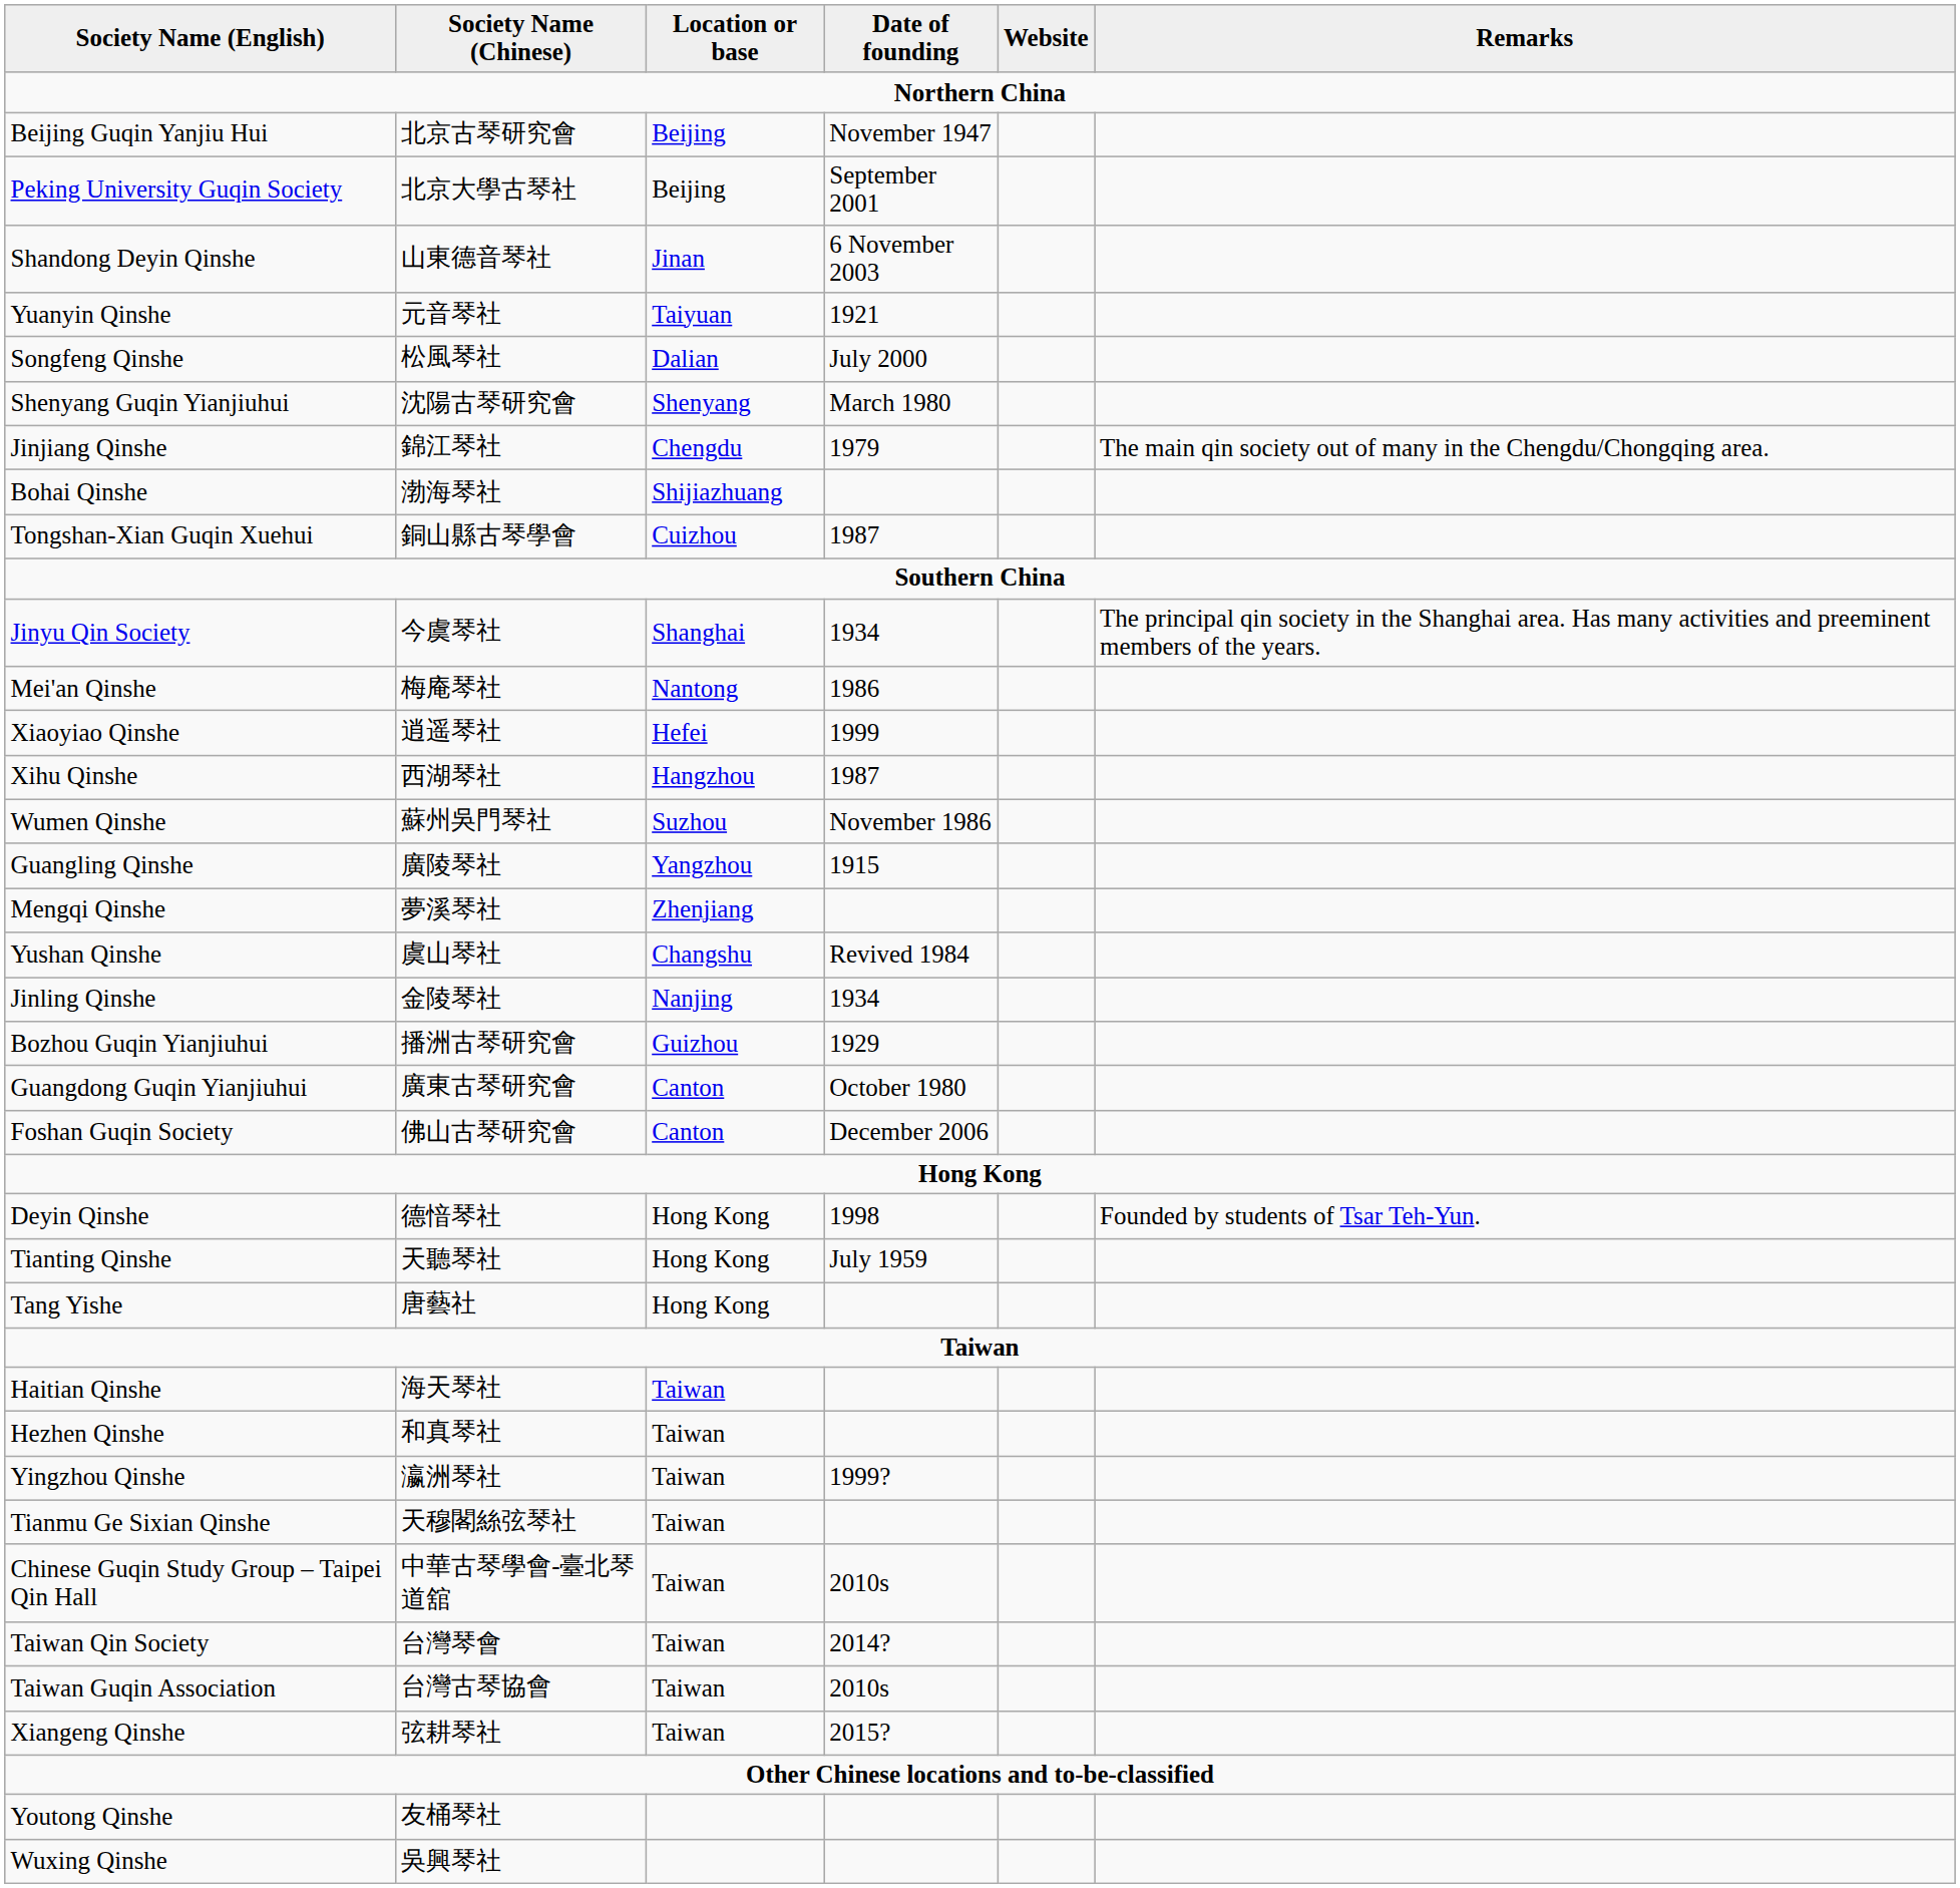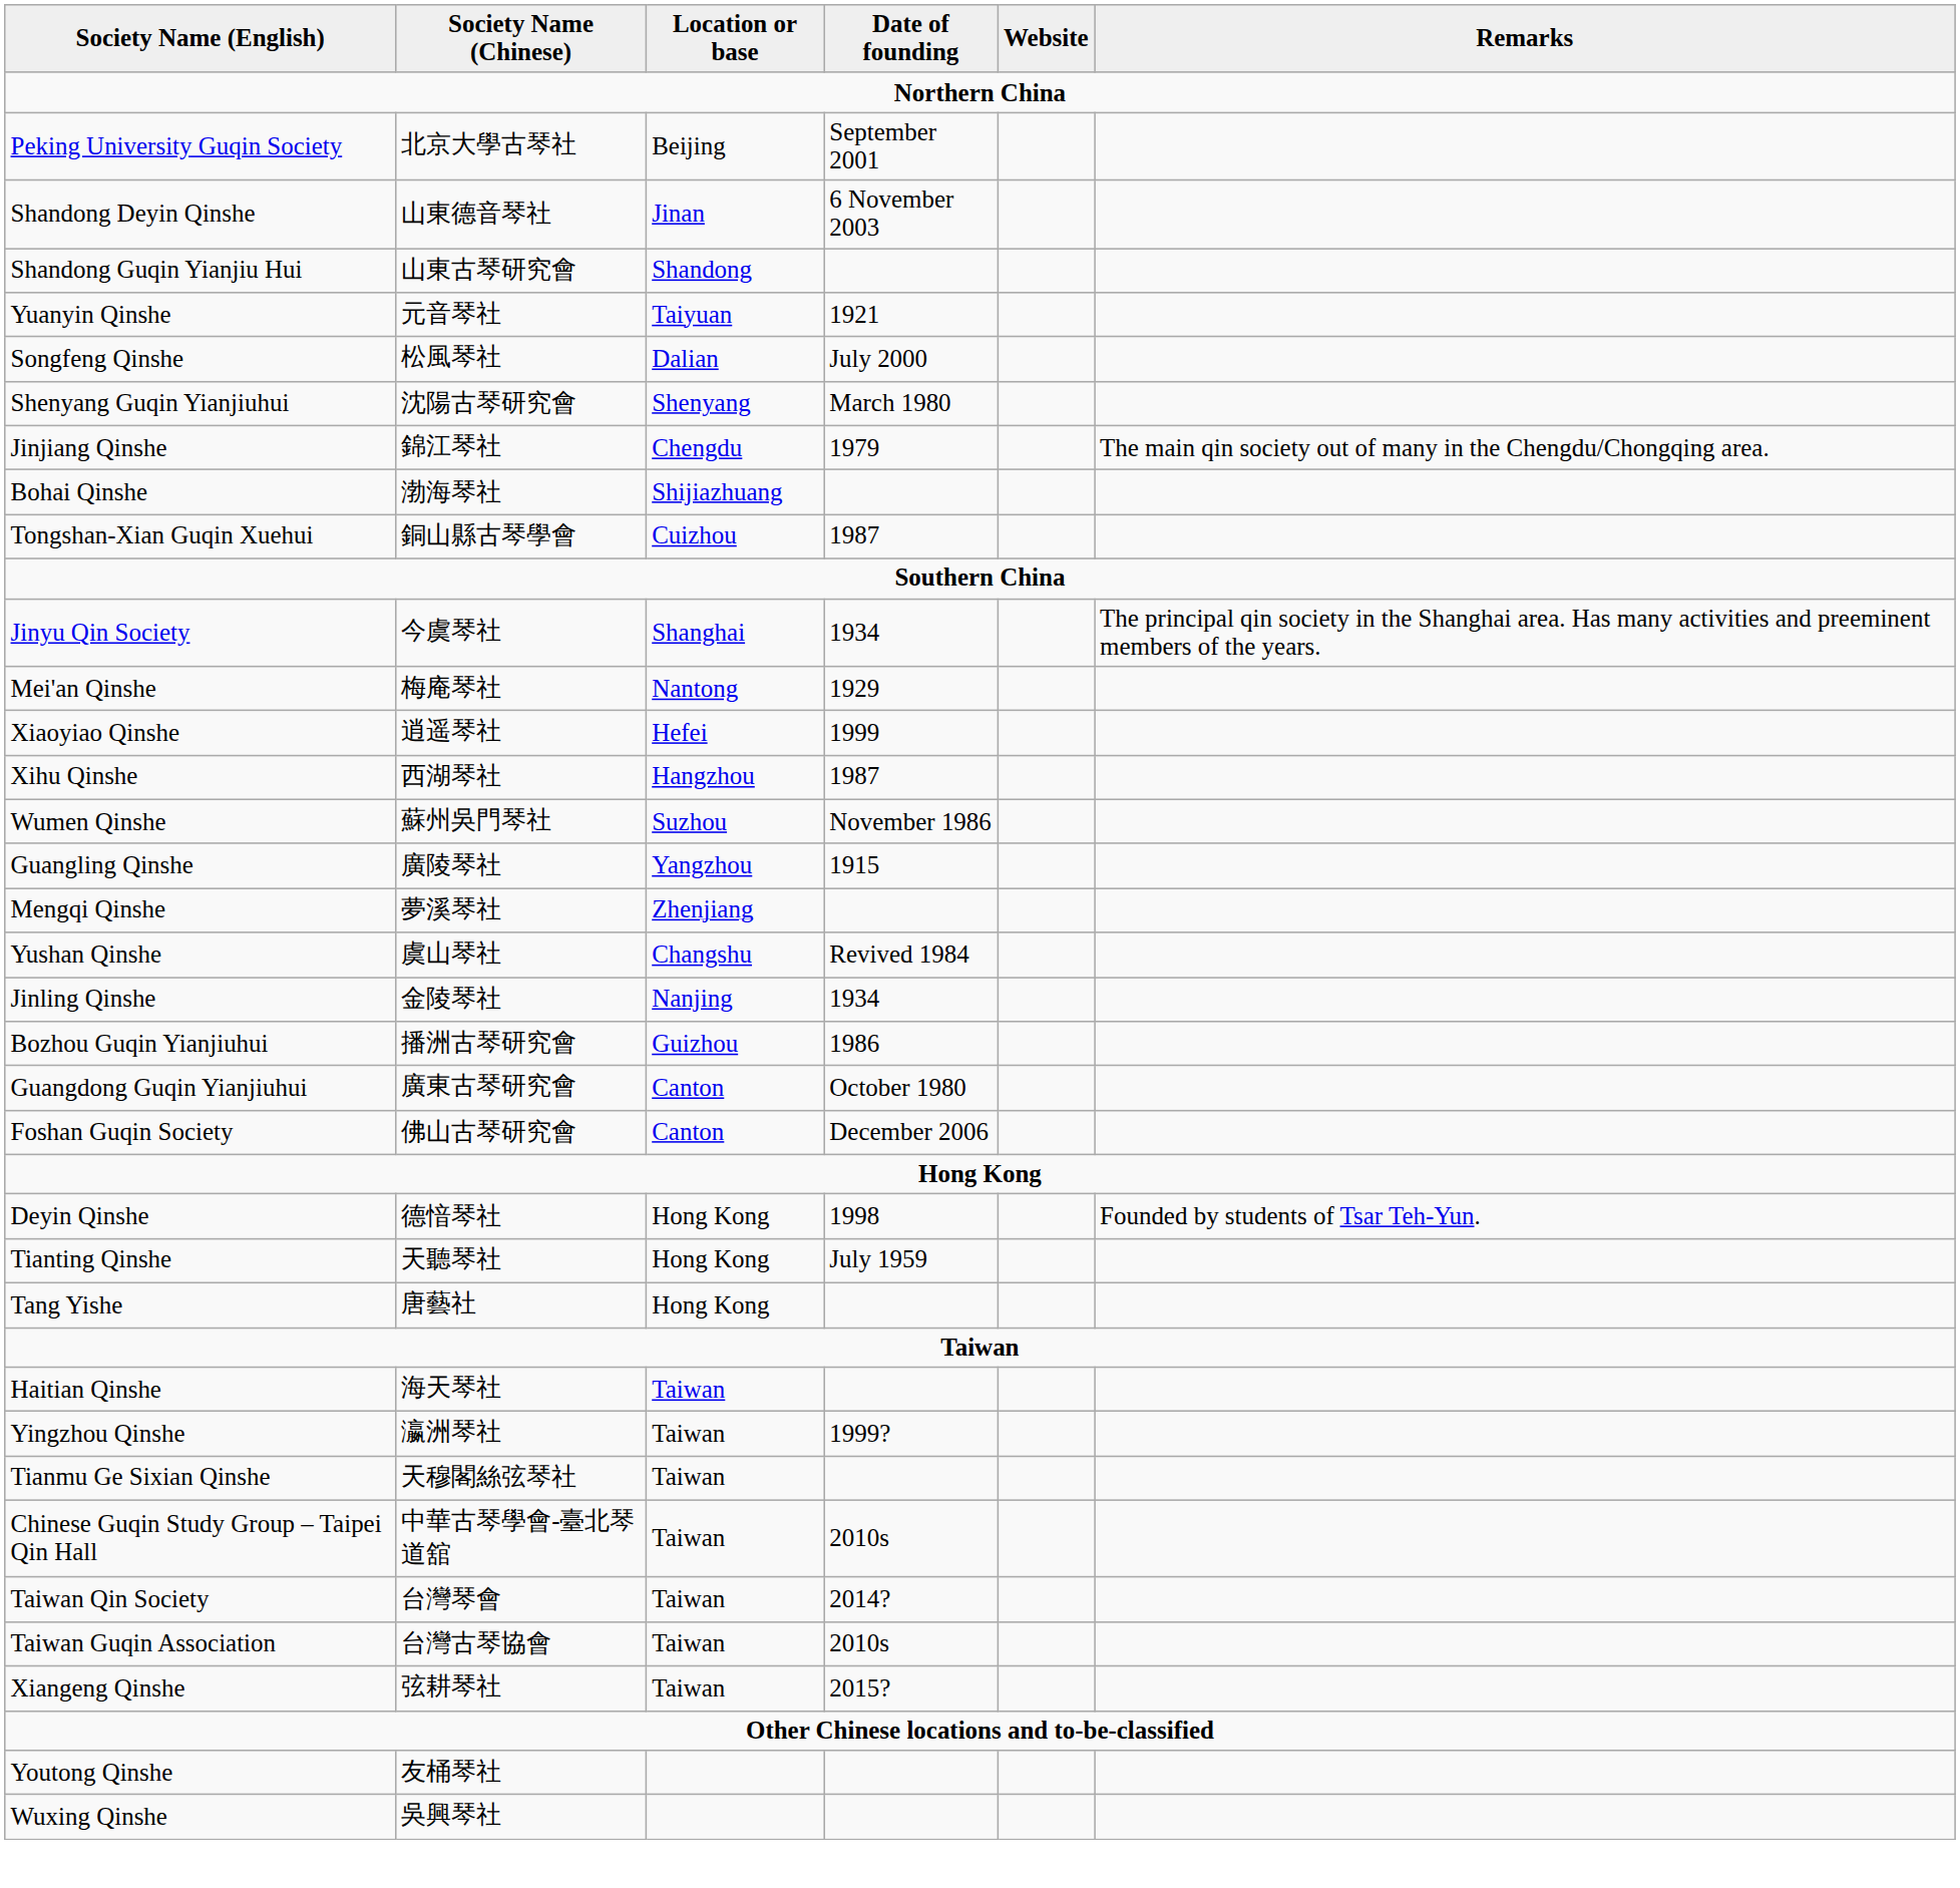 <table class="wikitable">
 <tr>
 <th style="background:#efefef;">Society Name (English)</th>
 <th style="background:#efefef;">Society Name (Chinese)</th>
 <th style="background:#efefef;">Location or base</th>
 <th style="background:#efefef;">Date of founding</th>
 <th style="background:#efefef;">Website</th>
 <th style="background:#efefef;">Remarks</th>
 </tr>
 <tr>
 <td colspan="6" align="center"><strong>Northern China</strong></td>
-</tr>
-<tr>
-<td>Beijing Guqin Yanjiu Hui</td>
-<td>北京古琴研究會</td>
-<td><a href='#'>Beijing</a></td>
-<td>November 1947</td>
-<td></td>
-<td></td>
 </tr>
 <tr>
 <td><a href='#'>Peking University Guqin Society</a></td>
 <td>北京大學古琴社</td>
 <td>Beijing</td>
 <td>September 2001</td>
 <td></td>
 <td></td>
 </tr>
 <tr>
 <td>Shandong Deyin Qinshe</td>
 <td>山東德音琴社</td>
 <td><a href='#'>Jinan</a></td>
 <td>6 November 2003</td>
+<td></td>
+<td></td>
+</tr>
+<tr>
+<td>Shandong Guqin Yianjiu Hui</td>
+<td>山東古琴研究會</td>
+<td><a href='#'>Shandong</a></td>
+<td></td>
 <td></td>
 <td></td>
 </tr>
 <tr>
 <td>Yuanyin Qinshe</td>
 <td>元音琴社</td>
 <td><a href='#'>Taiyuan</a></td>
 <td>1921</td>
 <td></td>
 <td></td>
 </tr>
 <tr>
 <td>Songfeng Qinshe</td>
 <td>松風琴社</td>
 <td><a href='#'>Dalian</a></td>
 <td>July 2000</td>
 <td></td>
 <td></td>
 </tr>
 <tr>
 <td>Shenyang Guqin Yianjiuhui</td>
 <td>沈陽古琴研究會</td>
 <td><a href='#'>Shenyang</a></td>
 <td>March 1980</td>
 <td></td>
 <td></td>
 </tr>
 <tr>
 <td>Jinjiang Qinshe</td>
 <td>錦江琴社</td>
 <td><a href='#'>Chengdu</a></td>
 <td>1979</td>
 <td></td>
 <td>The main qin society out of many in the Chengdu/Chongqing area.</td>
 </tr>
 <tr>
 <td>Bohai Qinshe</td>
 <td>渤海琴社</td>
 <td><a href='#'>Shijiazhuang</a></td>
 <td></td>
 <td></td>
 <td></td>
 </tr>
 <tr>
 <td>Tongshan-Xian Guqin Xuehui</td>
 <td>銅山縣古琴學會</td>
 <td><a href='#'>Cuizhou</a></td>
 <td>1987</td>
 <td></td>
 <td></td>
 </tr>
 <tr>
 <td colspan="6" align="center"><strong>Southern China</strong></td>
 </tr>
 <tr>
 <td><a href='#'>Jinyu Qin Society</a></td>
 <td>今虞琴社</td>
 <td><a href='#'>Shanghai</a></td>
 <td>1934</td>
 <td></td>
 <td>The principal qin society in the Shanghai area. Has many activities and preeminent members of the years.</td>
 </tr>
 <tr>
 <td>Mei'an Qinshe</td>
 <td>梅庵琴社</td>
 <td><a href='#'>Nantong</a></td>
-<td>1986</td>
+<td>1929</td>
 <td></td>
 <td></td>
 </tr>
 <tr>
 <td>Xiaoyiao Qinshe</td>
 <td>逍遥琴社</td>
 <td><a href='#'>Hefei</a></td>
 <td>1999</td>
 <td></td>
 <td></td>
 </tr>
 <tr>
 <td>Xihu Qinshe</td>
 <td>西湖琴社</td>
 <td><a href='#'>Hangzhou</a></td>
 <td>1987</td>
 <td></td>
 <td></td>
 </tr>
 <tr>
 <td>Wumen Qinshe</td>
 <td>蘇州吳門琴社</td>
 <td><a href='#'>Suzhou</a></td>
 <td>November 1986</td>
 <td></td>
 <td></td>
 </tr>
 <tr>
 <td>Guangling Qinshe</td>
 <td>廣陵琴社</td>
 <td><a href='#'>Yangzhou</a></td>
 <td>1915</td>
 <td></td>
 <td></td>
 </tr>
 <tr>
 <td>Mengqi Qinshe</td>
 <td>夢溪琴社</td>
 <td><a href='#'>Zhenjiang</a></td>
 <td></td>
 <td></td>
 <td></td>
 </tr>
 <tr>
 <td>Yushan Qinshe</td>
 <td>虞山琴社</td>
 <td><a href='#'>Changshu</a></td>
 <td>Revived 1984</td>
 <td></td>
 <td></td>
 </tr>
 <tr>
 <td>Jinling Qinshe</td>
 <td>金陵琴社</td>
 <td><a href='#'>Nanjing</a></td>
 <td>1934</td>
 <td></td>
 <td></td>
 </tr>
 <tr>
 <td>Bozhou Guqin Yianjiuhui</td>
 <td>播洲古琴研究會</td>
 <td><a href='#'>Guizhou</a></td>
-<td>1929</td>
+<td>1986</td>
 <td></td>
 <td></td>
 </tr>
 <tr>
 <td>Guangdong Guqin Yianjiuhui</td>
 <td>廣東古琴研究會</td>
 <td><a href='#'>Canton</a></td>
 <td>October 1980</td>
 <td></td>
 <td></td>
 </tr>
 <tr>
 <td>Foshan Guqin Society</td>
 <td>佛山古琴研究會</td>
 <td><a href='#'>Canton</a></td>
 <td>December 2006</td>
 <td></td>
 <td></td>
 </tr>
 <tr>
 <td colspan="6" align="center"><strong>Hong Kong</strong></td>
 </tr>
 <tr>
 <td>Deyin Qinshe</td>
 <td>德愔琴社</td>
 <td>Hong Kong</td>
 <td>1998</td>
 <td></td>
 <td>Founded by students of <a href='#'>Tsar Teh-Yun</a>.</td>
 </tr>
 <tr>
 <td>Tianting Qinshe</td>
 <td>天聽琴社</td>
 <td>Hong Kong</td>
 <td>July 1959</td>
 <td></td>
 <td></td>
 </tr>
 <tr>
 <td>Tang Yishe</td>
 <td>唐藝社</td>
 <td>Hong Kong</td>
 <td></td>
 <td></td>
 <td></td>
 </tr>
 <tr>
 <td colspan="6" align="center"><strong>Taiwan</strong></td>
 </tr>
 <tr>
 <td>Haitian Qinshe</td>
 <td>海天琴社</td>
 <td><a href='#'>Taiwan</a></td>
-<td></td>
-<td></td>
-<td></td>
-</tr>
-<tr>
-<td>Hezhen Qinshe</td>
-<td>和真琴社</td>
-<td>Taiwan</td>
 <td></td>
 <td></td>
 <td></td>
 </tr>
 <tr>
 <td>Yingzhou Qinshe</td>
 <td>瀛洲琴社</td>
 <td>Taiwan</td>
 <td>1999?</td>
 <td></td>
 <td></td>
 </tr>
 <tr>
 <td>Tianmu Ge Sixian Qinshe</td>
 <td>天穆閣絲弦琴社</td>
 <td>Taiwan</td>
 <td></td>
 <td></td>
 <td></td>
 </tr>
 <tr>
 <td>Chinese Guqin Study Group – Taipei Qin Hall</td>
 <td>中華古琴學會-臺北琴道舘</td>
 <td>Taiwan</td>
 <td>2010s</td>
 <td></td>
 <td></td>
 </tr>
 <tr>
 <td>Taiwan Qin Society</td>
 <td>台灣琴會</td>
 <td>Taiwan</td>
 <td>2014?</td>
 <td></td>
 <td></td>
 </tr>
 <tr>
 <td>Taiwan Guqin Association</td>
 <td>台灣古琴協會</td>
 <td>Taiwan</td>
 <td>2010s</td>
 <td></td>
 <td></td>
 </tr>
 <tr>
 <td>Xiangeng Qinshe</td>
 <td>弦耕琴社</td>
 <td>Taiwan</td>
 <td>2015?</td>
 <td></td>
 <td></td>
 </tr>
 <tr>
 <td colspan="6" align="center"><strong>Other Chinese locations and to-be-classified</strong></td>
 </tr>
 <tr>
 <td>Youtong Qinshe</td>
 <td>友桶琴社</td>
 <td></td>
 <td></td>
 <td></td>
 <td></td>
 </tr>
 <tr>
 <td>Wuxing Qinshe</td>
 <td>吳興琴社</td>
 <td></td>
 <td></td>
 <td></td>
 <td></td>
 </tr>
 </table>
